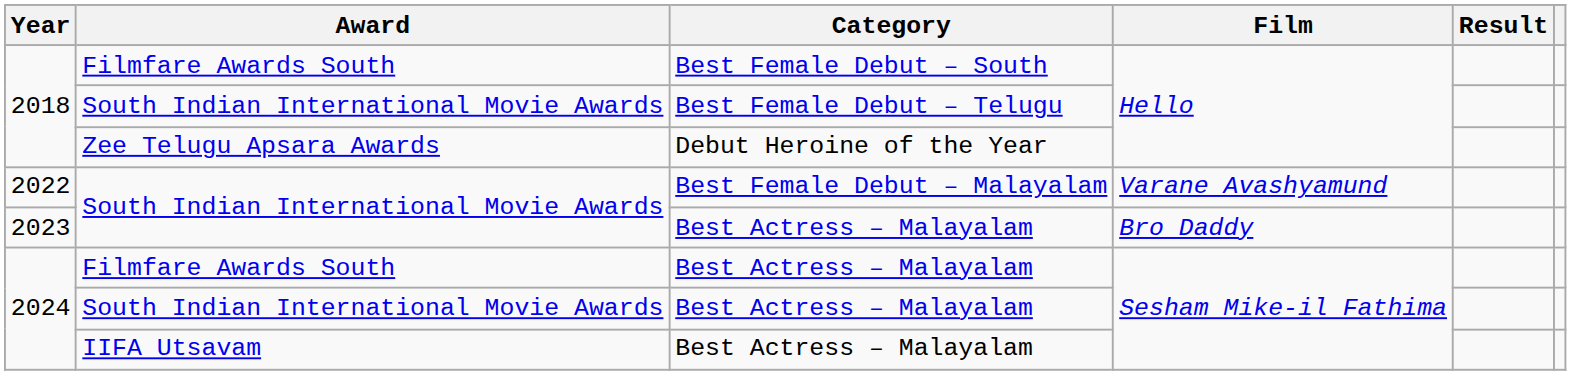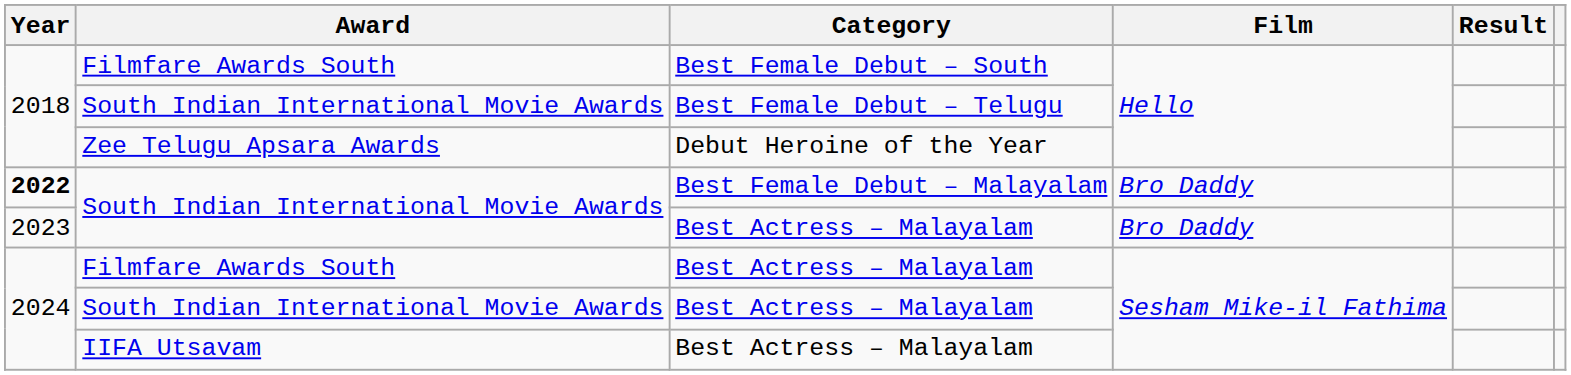 <table class="wikitable plainrowheaders">
 <tr>
 <th scope="col">Year</th>
 <th scope="col">Award</th>
 <th scope="col">Category</th>
 <th scope="col">Film</th>
 <th scope="col">Result</th>
 <th class="unsortable" scope="col"></th>
 </tr>
 <tr>
 <td rowspan="3">2018</td>
 <td><a href='#'>Filmfare Awards South</a></td>
 <td><a href='#'>Best Female Debut – South</a></td>
 <td rowspan="3"><em><a href='#'>Hello</a></em></td>
 <td></td>
 <td></td>
 </tr>
 <tr>
 <td><a href='#'>South Indian International Movie Awards</a></td>
 <td><a href='#'>Best Female Debut – Telugu</a></td>
 <td></td>
 <td></td>
 </tr>
 <tr>
 <td><a href='#'>Zee Telugu Apsara Awards</a></td>
 <td>Debut Heroine of the Year</td>
 <td></td>
 <td></td>
 </tr>
 <tr>
-<td>2022</td>
+<td><strong>2022</strong></td>
 <td rowspan="2"><a href='#'>South Indian International Movie Awards</a></td>
 <td><a href='#'>Best Female Debut – Malayalam</a></td>
-<td><em><a href='#'>Varane Avashyamund</a></em></td>
+<td><em><a href='#'>Bro Daddy</a></em></td>
 <td></td>
 <td></td>
 </tr>
 <tr>
 <td>2023</td>
 <td><a href='#'>Best Actress – Malayalam</a></td>
 <td><em><a href='#'>Bro Daddy</a></em></td>
 <td></td>
 <td></td>
 </tr>
 <tr>
 <td rowspan="3">2024</td>
 <td><a href='#'>Filmfare Awards South</a></td>
 <td><a href='#'>Best Actress – Malayalam</a></td>
 <td rowspan="3"><em><a href='#'>Sesham Mike-il Fathima</a></em></td>
 <td></td>
 <td></td>
 </tr>
 <tr>
 <td><a href='#'>South Indian International Movie Awards</a></td>
 <td><a href='#'>Best Actress – Malayalam</a></td>
 <td></td>
 <td></td>
 </tr>
 <tr>
 <td><a href='#'>IIFA Utsavam</a></td>
 <td>Best Actress – Malayalam</td>
 <td></td>
 <td></td>
 </tr>
 </table>
